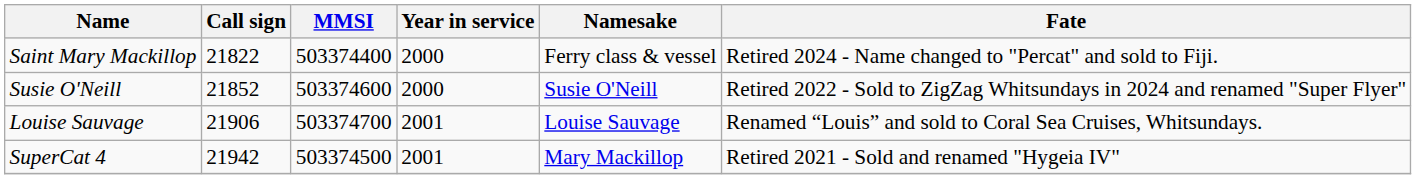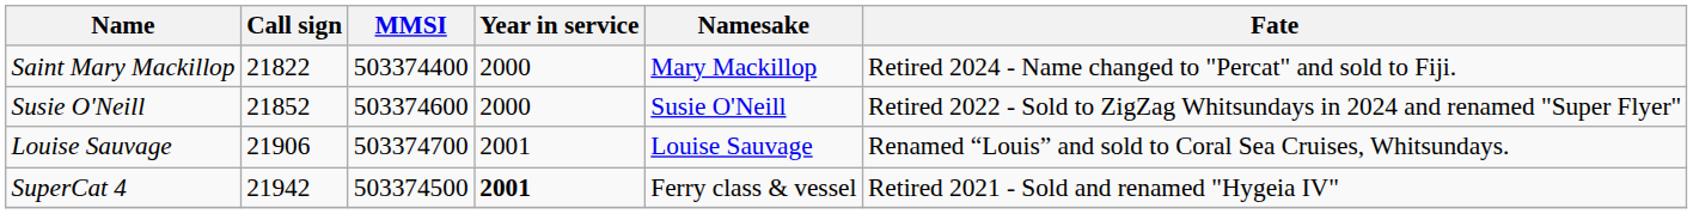 <table class="wikitable sortable">
 <tr>
 <th>Name</th>
 <th>Call sign</th>
 <th><a href='#'>MMSI</a></th>
 <th>Year in service</th>
 <th>Namesake</th>
 <th>Fate</th>
 </tr>
 <tr>
 <td><em>Saint Mary Mackillop</em></td>
 <td>21822</td>
 <td>503374400</td>
 <td>2000</td>
-<td>Ferry class & vessel</td>
+<td><a href='#'>Mary Mackillop</a></td>
 <td>Retired 2024 - Name changed to "Percat" and sold to Fiji.</td>
 </tr>
 <tr>
 <td><em>Susie O'Neill</em></td>
 <td>21852</td>
 <td>503374600</td>
 <td>2000</td>
 <td><a href='#'>Susie O'Neill</a></td>
 <td>Retired 2022 - Sold to ZigZag Whitsundays in 2024 and renamed "Super Flyer"</td>
 </tr>
 <tr>
 <td><em>Louise Sauvage</em></td>
 <td>21906</td>
 <td>503374700</td>
 <td>2001</td>
 <td><a href='#'>Louise Sauvage</a></td>
 <td>Renamed “Louis” and sold to Coral Sea Cruises, Whitsundays.</td>
 </tr>
 <tr>
 <td><em>SuperCat 4</em></td>
 <td>21942</td>
 <td>503374500</td>
-<td>2001</td>
-<td><a href='#'>Mary Mackillop</a></td>
+<td><strong>2001</strong></td>
+<td>Ferry class & vessel</td>
 <td>Retired 2021 - Sold and renamed "Hygeia IV"</td>
 </tr>
 <tr>
 </tr>
 </table>
